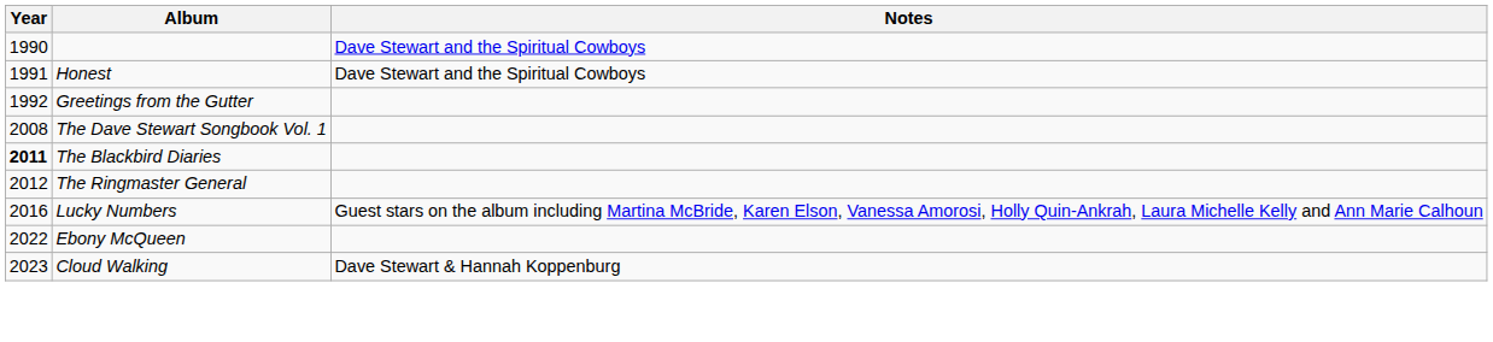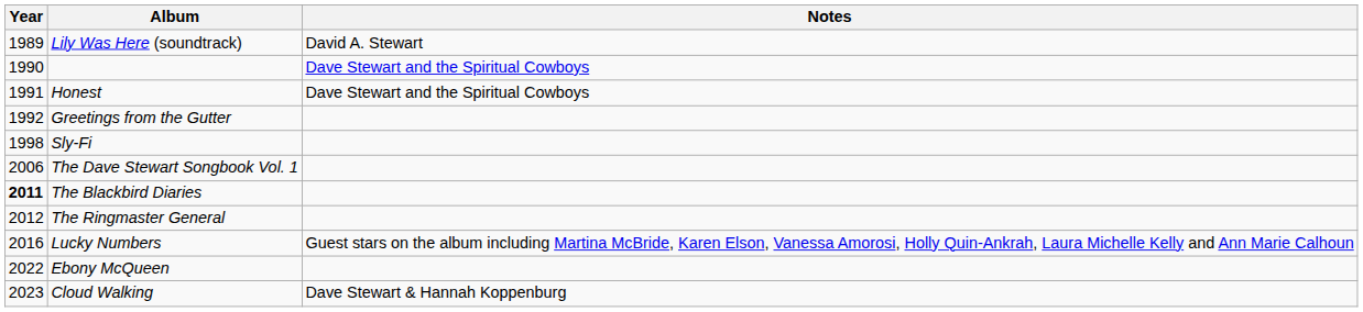 <table class="wikitable">
 <tr>
 <th>Year</th>
 <th>Album</th>
 <th>Notes</th>
+</tr>
+<tr>
+<td>1989</td>
+<td><em><a href='#'>Lily Was Here</a></em> (soundtrack)</td>
+<td>David A. Stewart</td>
 </tr>
 <tr>
 <td>1990</td>
 <td></td>
 <td><a href='#'>Dave Stewart and the Spiritual Cowboys</a></td>
 </tr>
 <tr>
 <td>1991</td>
 <td><em>Honest</em></td>
 <td>Dave Stewart and the Spiritual Cowboys</td>
 </tr>
 <tr>
 <td>1992</td>
 <td><em>Greetings from the Gutter</em></td>
 <td></td>
 </tr>
 <tr>
-<td>2008</td>
+<td>1998</td>
+<td><em>Sly-Fi</em></td>
+<td></td>
+</tr>
+<tr>
+<td>2006</td>
 <td><em>The Dave Stewart Songbook Vol. 1</em></td>
 <td></td>
 </tr>
 <tr>
 <td><strong>2011</strong></td>
 <td><em>The Blackbird Diaries</em></td>
 <td></td>
 </tr>
 <tr>
 <td>2012</td>
 <td><em>The Ringmaster General</em></td>
 <td></td>
 </tr>
 <tr>
 <td>2016</td>
 <td><em>Lucky Numbers</em></td>
 <td>Guest stars on the album including <a href='#'>Martina McBride</a>, <a href='#'>Karen Elson</a>, <a href='#'>Vanessa Amorosi</a>, <a href='#'>Holly Quin-Ankrah</a>, <a href='#'>Laura Michelle Kelly</a> and <a href='#'>Ann Marie Calhoun</a></td>
 </tr>
 <tr>
 <td>2022</td>
 <td><em>Ebony McQueen</em></td>
 <td></td>
 </tr>
 <tr>
 <td>2023</td>
 <td><em>Cloud Walking</em></td>
 <td>Dave Stewart & Hannah Koppenburg</td>
 </tr>
 </table>
